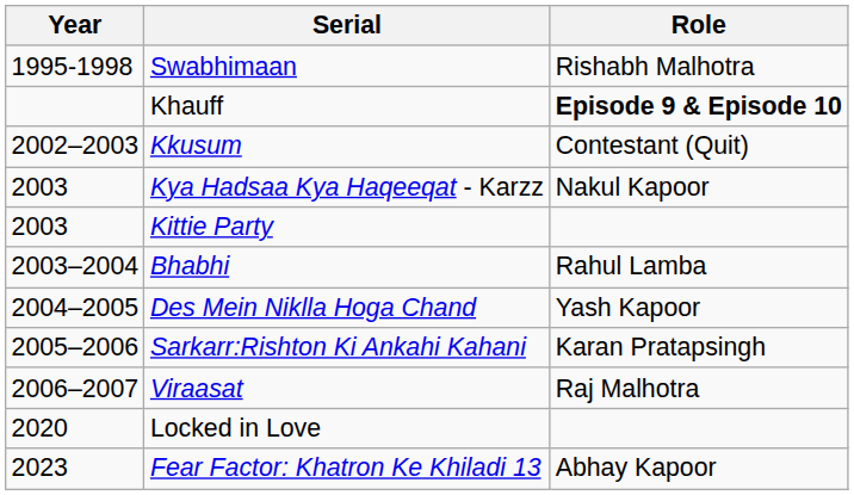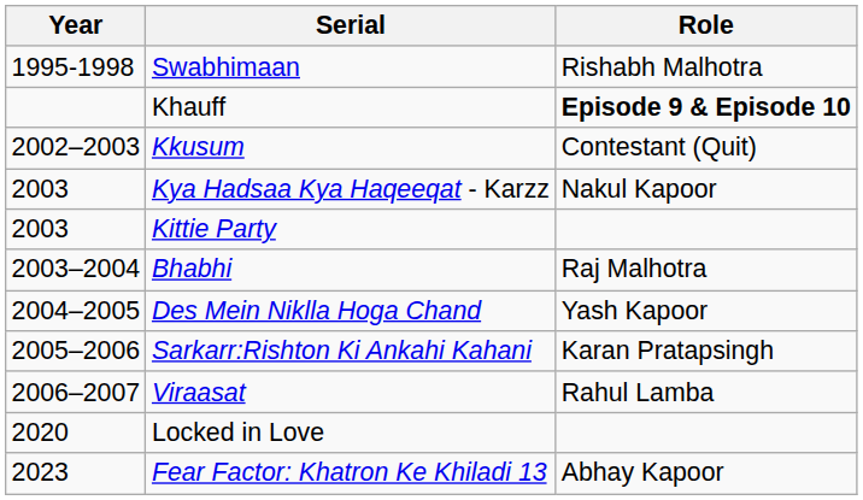 <table class="wikitable sortable">
 <tr>
 <th>Year</th>
 <th>Serial</th>
 <th>Role</th>
 </tr>
 <tr>
 <td>1995-1998</td>
 <td><a href='#'>Swabhimaan</a></td>
 <td>Rishabh Malhotra</td>
 </tr>
 <tr>
 <td></td>
 <td>Khauff</td>
 <td><strong>Episode 9 & Episode 10</strong></td>
 </tr>
 <tr>
 <td>2002–2003</td>
 <td><em><a href='#'>Kkusum</a></em></td>
 <td>Contestant (Quit)</td>
 </tr>
 <tr>
 <td>2003</td>
 <td><em><a href='#'>Kya Hadsaa Kya Haqeeqat</a></em> - Karzz</td>
 <td>Nakul Kapoor</td>
 </tr>
 <tr>
 <td>2003</td>
 <td><em><a href='#'>Kittie Party</a></em></td>
 <td></td>
 </tr>
 <tr>
 <td>2003–2004</td>
 <td><em><a href='#'>Bhabhi</a></em></td>
-<td>Rahul Lamba</td>
+<td>Raj Malhotra</td>
 </tr>
 <tr>
 <td>2004–2005</td>
 <td><em><a href='#'>Des Mein Niklla Hoga Chand</a></em></td>
 <td>Yash Kapoor</td>
 </tr>
 <tr>
 <td>2005–2006</td>
 <td><em><a href='#'>Sarkarr:Rishton Ki Ankahi Kahani</a></em></td>
 <td>Karan Pratapsingh</td>
 </tr>
 <tr>
 <td>2006–2007</td>
 <td><em><a href='#'>Viraasat</a></em></td>
-<td>Raj Malhotra</td>
+<td>Rahul Lamba</td>
 </tr>
 <tr>
 <td>2020</td>
 <td>Locked in Love</td>
 <td></td>
 </tr>
 <tr>
 <td>2023</td>
 <td><em><a href='#'>Fear Factor: Khatron Ke Khiladi 13</a></em></td>
 <td>Abhay Kapoor</td>
 </tr>
 </table>
